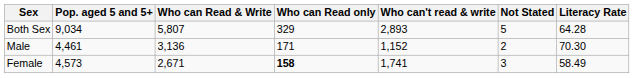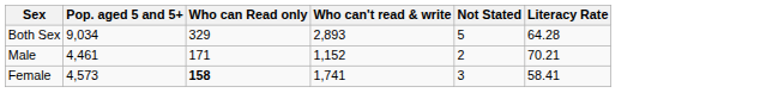 <table class="wikitable">
 <tr>
 <th>Sex</th>
 <th>Pop. aged 5 and 5+</th>
-<th>Who can Read & Write</th>
 <th>Who can Read only</th>
 <th>Who can't read & write</th>
 <th>Not Stated</th>
 <th>Literacy Rate</th>
 </tr>
 <tr>
 <td>Both Sex</td>
 <td>9,034</td>
-<td>5,807</td>
 <td>329</td>
 <td>2,893</td>
 <td>5</td>
 <td>64.28</td>
 </tr>
 <tr>
 <td>Male</td>
 <td>4,461</td>
-<td>3,136</td>
 <td>171</td>
 <td>1,152</td>
 <td>2</td>
-<td>70.30</td>
+<td>70.21</td>
 </tr>
 <tr>
 <td>Female</td>
 <td>4,573</td>
-<td>2,671</td>
 <td><strong>158</strong></td>
 <td>1,741</td>
 <td>3</td>
-<td>58.49</td>
+<td>58.41</td>
 </tr>
 </table>
